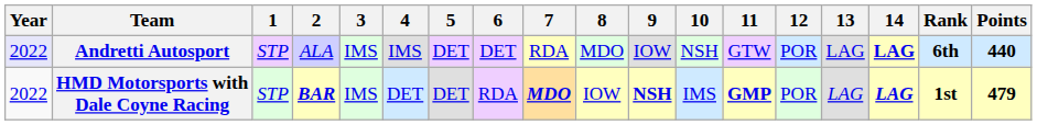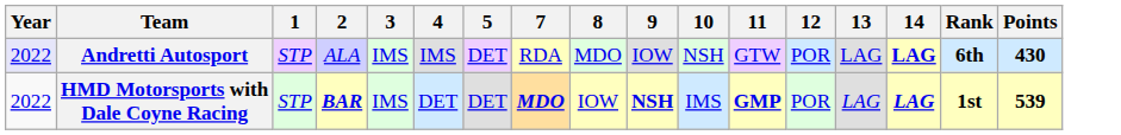 <table class="wikitable" style="text-align:center; font-size:85%">
 <tr>
 <th>Year</th>
 <th>Team</th>
 <th>1</th>
 <th>2</th>
 <th>3</th>
 <th>4</th>
 <th>5</th>
-<th>6</th>
 <th>7</th>
 <th>8</th>
 <th>9</th>
 <th>10</th>
 <th>11</th>
 <th>12</th>
 <th>13</th>
 <th>14</th>
 <th>Rank</th>
 <th>Points</th>
 </tr>
 <tr>
 <td style="background: lavender;"><a href='#'>2022</a></td>
 <th nowrap><a href='#'>Andretti Autosport</a></th>
 <td style="background:#EFCFFF;"><em><a href='#'>STP</a></em><br></td>
 <td style="background:#CFCFFF;"><em><a href='#'>ALA</a></em><br></td>
 <td style="background:#DFFFDF;"><a href='#'>IMS</a><br></td>
 <td style="background:#DFDFDF;"><a href='#'>IMS</a><br></td>
 <td style="background:#EFCFFF;"><a href='#'>DET</a><br></td>
-<td style="background:#EFCFFF;"><a href='#'>DET</a><br></td>
 <td style="background:#FFFFBF;"><a href='#'>RDA</a><br></td>
 <td style="background:#DFFFDF;"><a href='#'>MDO</a><br></td>
 <td style="background:#DFDFDF;"><a href='#'>IOW</a><br></td>
 <td style="background:#DFFFDF;"><a href='#'>NSH</a><br></td>
 <td style="background:#EFCFFF;"><a href='#'>GTW</a><br></td>
 <td style="background:#CFEAFF;"><a href='#'>POR</a><br></td>
 <td style="background:#DFDFDF;"><a href='#'>LAG</a><br></td>
 <td style="background:#FFFFBF;"><strong><a href='#'>LAG</a></strong><br></td>
 <th style="background:#CFEAFF;">6th</th>
-<th style="background:#CFEAFF;">440</th>
+<th style="background:#CFEAFF;">430</th>
 </tr>
 <tr>
 <td><a href='#'>2022</a></td>
 <th nowrap><a href='#'>HMD Motorsports</a> with<br><a href='#'>Dale Coyne Racing</a></th>
 <td style="background:#DFFFDF;"><em><a href='#'>STP</a></em><br></td>
 <td style="background:#ffffbf;"><strong><em><a href='#'>BAR</a></em></strong><br></td>
 <td style="background:#dfffdf;"><a href='#'>IMS</a><br></td>
 <td style="background:#cfeaff;"><a href='#'>DET</a><br></td>
 <td style="background:#dfdfdf;"><a href='#'>DET</a><br></td>
-<td style="background:#EFCFFF;"><a href='#'>RDA</a><br></td>
 <td style="background:#FFDF9F;"><strong><em><a href='#'>MDO</a></em></strong><br></td>
 <td style="background:#FFFFBF;"><a href='#'>IOW</a><br></td>
 <td style="background:#FFFFBF;"><strong><a href='#'>NSH</a></strong><br></td>
 <td style="background:#CFEAFF;"><a href='#'>IMS</a><br></td>
 <td style="background:#FFFFBF;"><strong><a href='#'>GMP</a></strong><br></td>
 <td style="background:#DFFFDF;"><a href='#'>POR</a><br></td>
 <td style="background:#DFDFDF;"><em><a href='#'>LAG</a></em><br></td>
 <td style="background:#FFFFBF;"><strong><em><a href='#'>LAG</a></em></strong><br></td>
 <th style="background:#ffffbf;">1st</th>
-<th style="background:#ffffbf;">479</th>
+<th style="background:#ffffbf;">539</th>
 </tr>
 </table>
